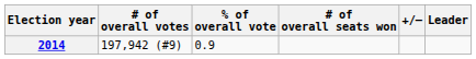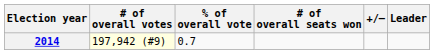 <table class=wikitable>
 <tr>
 <th>Election year</th>
 <th># of<br>overall votes</th>
 <th>% of<br>overall vote</th>
 <th># of<br>overall seats won</th>
 <th>+/–</th>
 <th>Leader</th>
 </tr>
 <tr>
 <th><a href='#'>2014</a></th>
-<td>197,942 (#9)</td>
-<td>0.9</td>
+<td style="background: lightyellow;">197,942 (#9)</td>
+<td>0.7</td>
 <td></td>
 <td></td>
 <td></td>
 </tr>
 </table>
